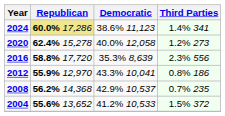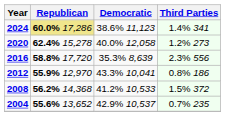 <table class="wikitable" style="float:right; font-size:95%;">
 <tr>
 <th>Year</th>
 <th><a href='#'>Republican</a></th>
 <th><a href='#'>Democratic</a></th>
 <th><a href='#'>Third Parties</a></th>
 </tr>
 <tr>
 <td style="text-align:center;" ><strong><a href='#'>2024</a></strong></td>
 <td style="background: khaki; text-align:center;" ><strong>60.0%</strong> <em>17,286</em></td>
 <td style="text-align:center;" >38.6%  <em>11,123</em></td>
 <td style="text-align:center; background:honeyDew;">1.4% <em>341</em></td>
 </tr>
 <tr>
 <td style="text-align:center;" ><strong><a href='#'>2020</a></strong></td>
 <td style="text-align:center;" ><strong>62.4%</strong> <em>15,278</em></td>
 <td style="text-align:center;" >40.0%  <em>12,058</em></td>
 <td style="text-align:center; background:honeyDew;">1.2% <em>273</em></td>
 </tr>
 <tr>
 <td style="text-align:center;" ><strong><a href='#'>2016</a></strong></td>
 <td style="text-align:center;" ><strong>58.8%</strong> <em>17,720</em></td>
 <td style="text-align:center;" >35.3% <em>8,639</em></td>
 <td style="text-align:center; background:honeyDew;">2.3% <em>556</em></td>
 </tr>
 <tr>
 <td style="text-align:center;" ><strong><a href='#'>2012</a></strong></td>
 <td style="text-align:center;" ><strong>55.9%</strong> <em>12,970</em></td>
 <td style="text-align:center;" >43.3%  <em>10,041</em></td>
 <td style="text-align:center; background:honeyDew;">0.8% <em>186</em></td>
 </tr>
 <tr>
 <td style="text-align:center;" ><strong><a href='#'>2008</a></strong></td>
 <td style="text-align:center;" ><strong>56.2%</strong> <em>14,368</em></td>
+<td style="text-align:center;" >41.2%  <em>10,533</em></td>
+<td style="text-align:center; background:honeyDew;">1.5% <em>372</em></td>
+</tr>
+<tr>
+<td style="text-align:center;" ><strong><a href='#'>2004</a></strong></td>
+<td style="text-align:center;" ><strong>55.6%</strong> <em>13,652</em></td>
 <td style="text-align:center;" >42.9%   <em>10,537</em></td>
 <td style="text-align:center; background:honeyDew;">0.7% <em>235</em></td>
 </tr>
 <tr>
-<td style="text-align:center;" ><strong><a href='#'>2004</a></strong></td>
-<td style="text-align:center;" ><strong>55.6%</strong> <em>13,652</em></td>
-<td style="text-align:center;" >41.2%  <em>10,533</em></td>
-<td style="text-align:center; background:honeyDew;">1.5% <em>372</em></td>
-</tr>
-<tr>
 </tr>
 </table>
